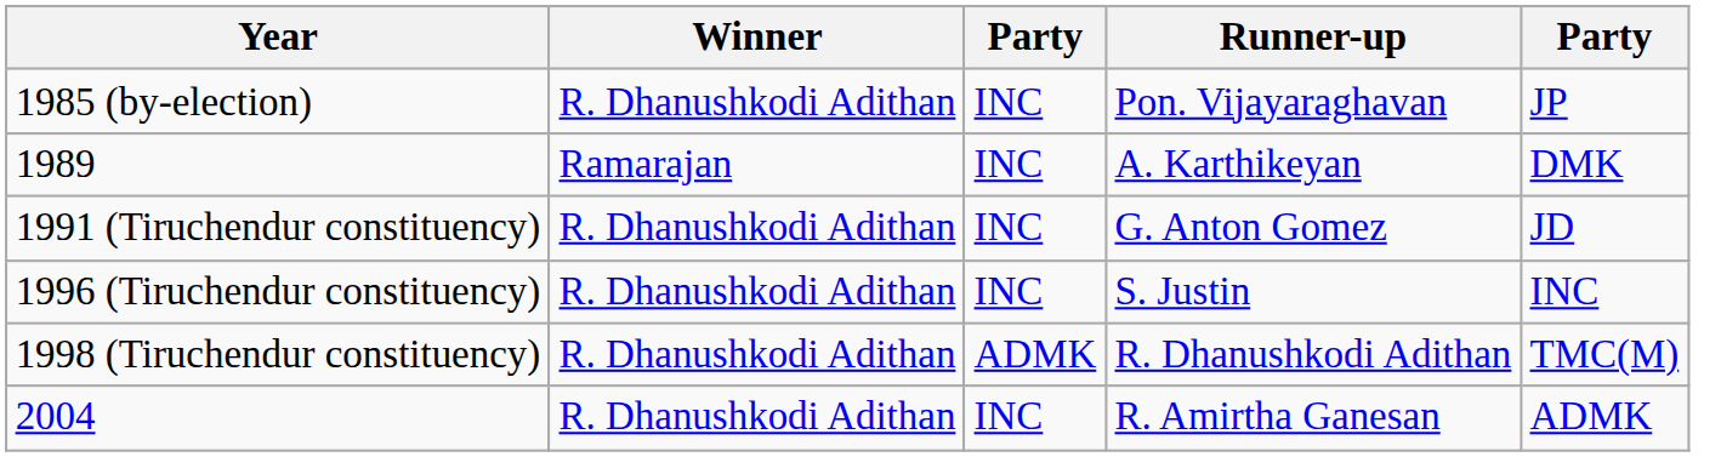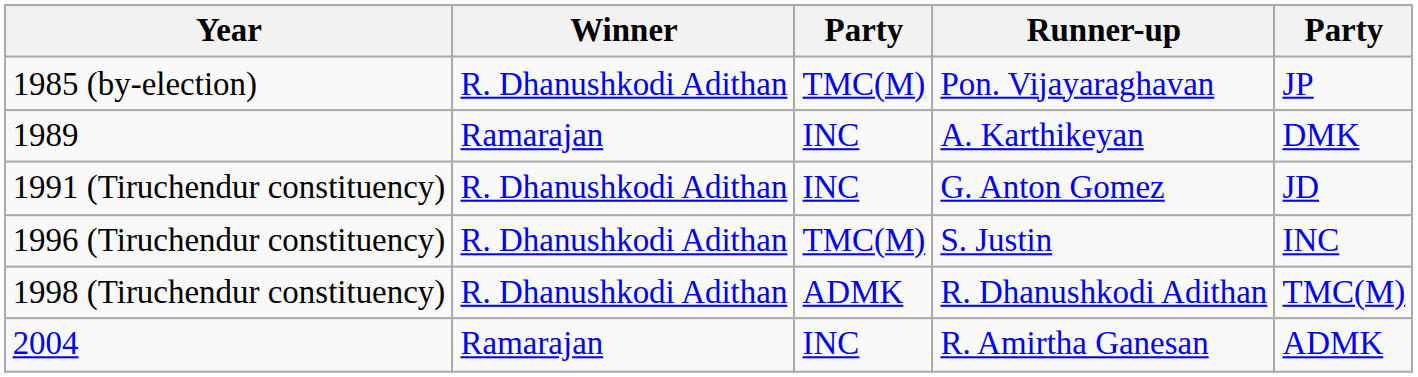 <table class="wikitable">
 <tr>
 <th>Year</th>
 <th>Winner</th>
 <th>Party</th>
 <th>Runner-up</th>
 <th>Party</th>
 </tr>
 <tr>
 <td>1985 (by-election)</td>
 <td><a href='#'>R. Dhanushkodi Adithan</a></td>
-<td><a href='#'>INC</a></td>
+<td><a href='#'>TMC(M)</a></td>
 <td><a href='#'>Pon. Vijayaraghavan</a></td>
 <td><a href='#'>JP</a></td>
 </tr>
 <tr>
 <td>1989</td>
 <td><a href='#'>Ramarajan</a></td>
 <td><a href='#'>INC</a></td>
 <td><a href='#'>A. Karthikeyan</a></td>
 <td><a href='#'>DMK</a></td>
 </tr>
 <tr>
 <td>1991 (Tiruchendur constituency)</td>
 <td><a href='#'>R. Dhanushkodi Adithan</a></td>
 <td><a href='#'>INC</a></td>
 <td><a href='#'>G. Anton Gomez</a></td>
 <td><a href='#'>JD</a></td>
 </tr>
 <tr>
 <td>1996 (Tiruchendur constituency)</td>
 <td><a href='#'>R. Dhanushkodi Adithan</a></td>
-<td><a href='#'>INC</a></td>
+<td><a href='#'>TMC(M)</a></td>
 <td><a href='#'>S. Justin</a></td>
 <td><a href='#'>INC</a></td>
 </tr>
 <tr>
 <td>1998 (Tiruchendur constituency)</td>
 <td><a href='#'>R. Dhanushkodi Adithan</a></td>
 <td><a href='#'>ADMK</a></td>
 <td><a href='#'>R. Dhanushkodi Adithan</a></td>
 <td><a href='#'>TMC(M)</a></td>
 </tr>
 <tr>
 <td><a href='#'>2004</a></td>
-<td><a href='#'>R. Dhanushkodi Adithan</a></td>
+<td><a href='#'>Ramarajan</a></td>
 <td><a href='#'>INC</a></td>
 <td><a href='#'>R. Amirtha Ganesan</a></td>
 <td><a href='#'>ADMK</a></td>
 </tr>
 </table>
